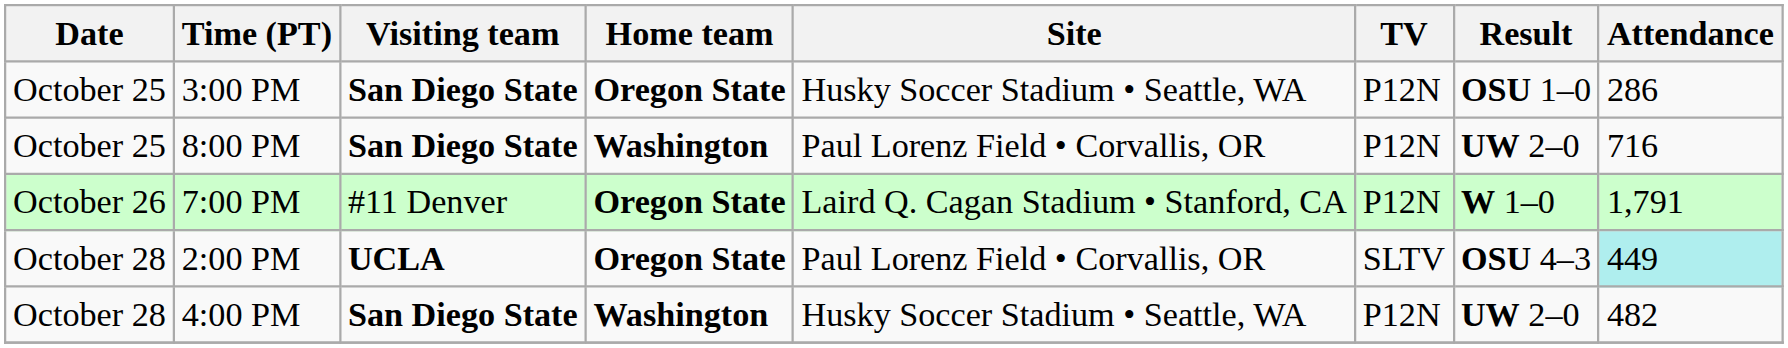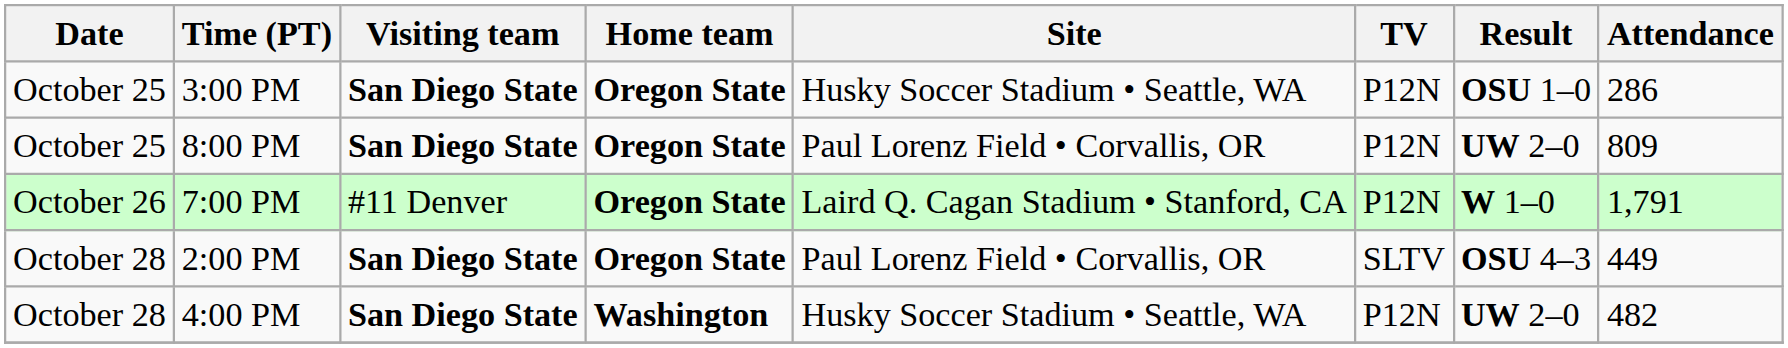 <table class="wikitable" style="font-size:95%;">
 <tr>
 <th>Date</th>
 <th>Time (PT)</th>
 <th>Visiting team</th>
 <th>Home team</th>
 <th>Site</th>
 <th>TV</th>
 <th>Result</th>
 <th>Attendance</th>
 </tr>
 <tr>
 <td>October 25</td>
 <td>3:00 PM</td>
 <td><strong>San Diego State</strong></td>
 <td><strong>Oregon State</strong></td>
 <td>Husky Soccer Stadium • Seattle, WA</td>
 <td>P12N</td>
 <td><strong>OSU</strong> 1–0</td>
 <td>286</td>
 </tr>
 <tr>
 <td>October 25</td>
 <td>8:00 PM</td>
 <td><strong>San Diego State</strong></td>
-<td><strong>Washington</strong></td>
+<td><strong>Oregon State</strong></td>
 <td>Paul Lorenz Field • Corvallis, OR</td>
 <td>P12N</td>
 <td><strong>UW</strong> 2–0</td>
-<td>716</td>
+<td>809</td>
 </tr>
 <tr style="background:#cfc;">
 <td>October 26</td>
 <td>7:00 PM</td>
 <td>#11 Denver</td>
 <td><strong>Oregon State</strong></td>
 <td>Laird Q. Cagan Stadium • Stanford, CA</td>
 <td>P12N</td>
 <td><strong>W</strong> 1–0 </td>
 <td>1,791</td>
 </tr>
 <tr>
 <td>October 28</td>
 <td>2:00 PM</td>
-<td><strong>UCLA</strong></td>
+<td><strong>San Diego State</strong></td>
 <td><strong>Oregon State</strong></td>
 <td>Paul Lorenz Field • Corvallis, OR</td>
 <td>SLTV</td>
 <td><strong>OSU</strong> 4–3 </td>
-<td style="background: paleturquoise;">449</td>
+<td>449</td>
 </tr>
 <tr>
 <td>October 28</td>
 <td>4:00 PM</td>
 <td><strong>San Diego State</strong></td>
 <td><strong>Washington</strong></td>
 <td>Husky Soccer Stadium • Seattle, WA</td>
 <td>P12N</td>
 <td><strong>UW</strong> 2–0</td>
 <td>482</td>
 </tr>
 <tr>
 </tr>
 </table>
